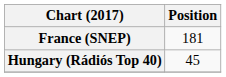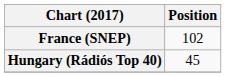 <table class="wikitable sortable plainrowheaders" style="text-align:center;">
 <tr>
 <th>Chart (2017)</th>
 <th>Position</th>
 </tr>
 <tr>
 <th scope="row">France (SNEP)</th>
-<td>181</td>
+<td>102</td>
 </tr>
 <tr>
 <th scope="row">Hungary (Rádiós Top 40)</th>
 <td>45</td>
 </tr>
 <tr>
 </tr>
 </table>
